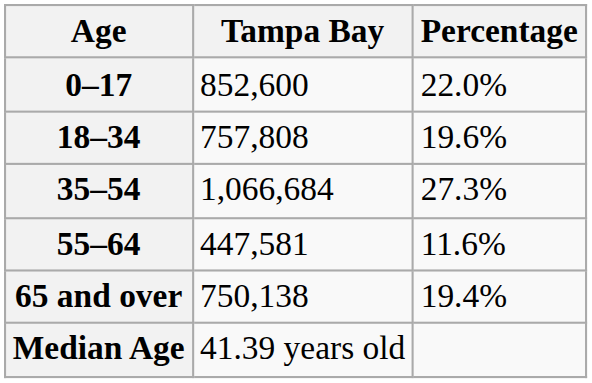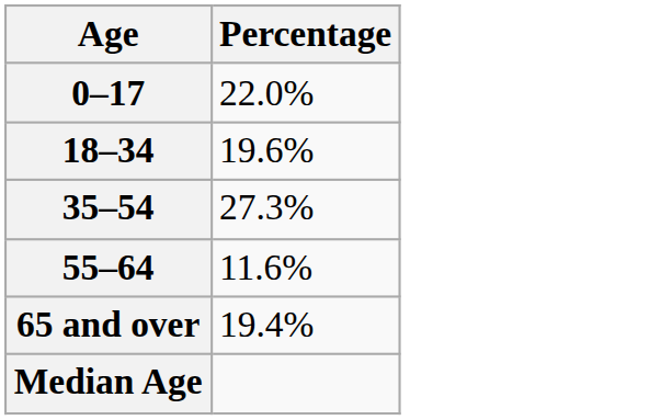 <table class="wikitable">
 <tr>
 <th>Age</th>
-<th>Tampa Bay</th>
 <th>Percentage</th>
 </tr>
 <tr>
 <th>0–17</th>
-<td>852,600</td>
 <td>22.0%</td>
 </tr>
 <tr>
 <th>18–34</th>
-<td>757,808</td>
 <td>19.6%</td>
 </tr>
 <tr>
 <th>35–54</th>
-<td>1,066,684</td>
 <td>27.3%</td>
 </tr>
 <tr>
 <th>55–64</th>
-<td>447,581</td>
 <td>11.6%</td>
 </tr>
 <tr>
 <th>65 and over</th>
-<td>750,138</td>
 <td>19.4%</td>
 </tr>
 <tr>
 <th>Median Age</th>
-<td>41.39 years old</td>
 <td></td>
 </tr>
 </table>
